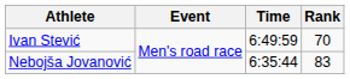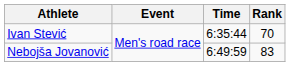 <table class=wikitable style="font-size:90%">
 <tr>
 <th>Athlete</th>
 <th>Event</th>
 <th>Time</th>
 <th>Rank</th>
 </tr>
 <tr align=center>
 <td align=left><a href='#'>Ivan Stević</a></td>
 <td align=left rowspan=2><a href='#'>Men's road race</a></td>
-<td>6:49:59</td>
+<td>6:35:44</td>
 <td>70</td>
 </tr>
 <tr align=center>
 <td align=left><a href='#'>Nebojša Jovanović</a></td>
-<td>6:35:44</td>
+<td>6:49:59</td>
 <td>83</td>
 </tr>
 </table>
